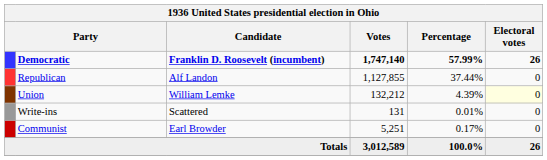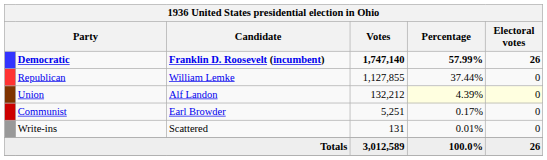 <table class="wikitable" style="font-size: 95%;">
 <tr>
 <th colspan="6">1936 United States presidential election in Ohio</th>
 </tr>
 <tr>
 <th colspan="2" style="width: 15em">Party</th>
 <th style="width: 17em">Candidate</th>
 <th style="width: 5em">Votes</th>
 <th style="width: 7em">Percentage</th>
 <th style="width: 5em">Electoral votes</th>
 </tr>
 <tr>
 <th style="background-color:#3333FF; width: 3px"></th>
 <td style="width: 130px"><strong><a href='#'>Democratic</a></strong></td>
 <td><strong><a href='#'>Franklin D. Roosevelt</a> (<a href='#'>incumbent</a>)</strong></td>
 <td align="right"><strong>1,747,140</strong></td>
 <td align="right"><strong>57.99%</strong></td>
 <td align="right"><strong>26</strong></td>
 </tr>
 <tr>
 <th style="background-color:#FF3333; width: 3px"></th>
 <td style="width: 130px"><a href='#'>Republican</a></td>
-<td><a href='#'>Alf Landon</a></td>
+<td><a href='#'>William Lemke</a></td>
 <td align="right">1,127,855</td>
 <td align="right">37.44%</td>
 <td align="right">0</td>
 </tr>
 <tr>
 <th style="background-color:#7F3300; width: 3px"></th>
 <td style="width: 130px"><a href='#'>Union</a></td>
-<td><a href='#'>William Lemke</a></td>
+<td><a href='#'>Alf Landon</a></td>
 <td align="right">132,212</td>
-<td align="right">4.39%</td>
+<td align="right" style="background: lightyellow;">4.39%</td>
 <td align="right" style="background: lightyellow;">0</td>
+</tr>
+<tr>
+<th style="background-color:#c00; width: 3px"></th>
+<td style="width: 130px"><a href='#'>Communist</a></td>
+<td><a href='#'>Earl Browder</a></td>
+<td align="right">5,251</td>
+<td align="right">0.17%</td>
+<td align="right">0</td>
 </tr>
 <tr>
 <th style="background-color:#999; width: 3px"></th>
 <td style="width: 130px">Write-ins</td>
 <td>Scattered</td>
 <td align="right">131</td>
 <td align="right">0.01%</td>
-<td align="right">0</td>
-</tr>
-<tr>
-<th style="background-color:#c00; width: 3px"></th>
-<td style="width: 130px"><a href='#'>Communist</a></td>
-<td><a href='#'>Earl Browder</a></td>
-<td align="right">5,251</td>
-<td align="right">0.17%</td>
 <td align="right">0</td>
 </tr>
 <tr>
 </tr>
 <tr bgcolor="#EEEEEE">
 <td colspan="3" align="right"><strong>Totals</strong></td>
 <td align="right"><strong>3,012,589</strong></td>
 <td align="right"><strong>100.0%</strong></td>
 <td align="right"><strong>26</strong></td>
 </tr>
 <tr>
 </tr>
 </table>
